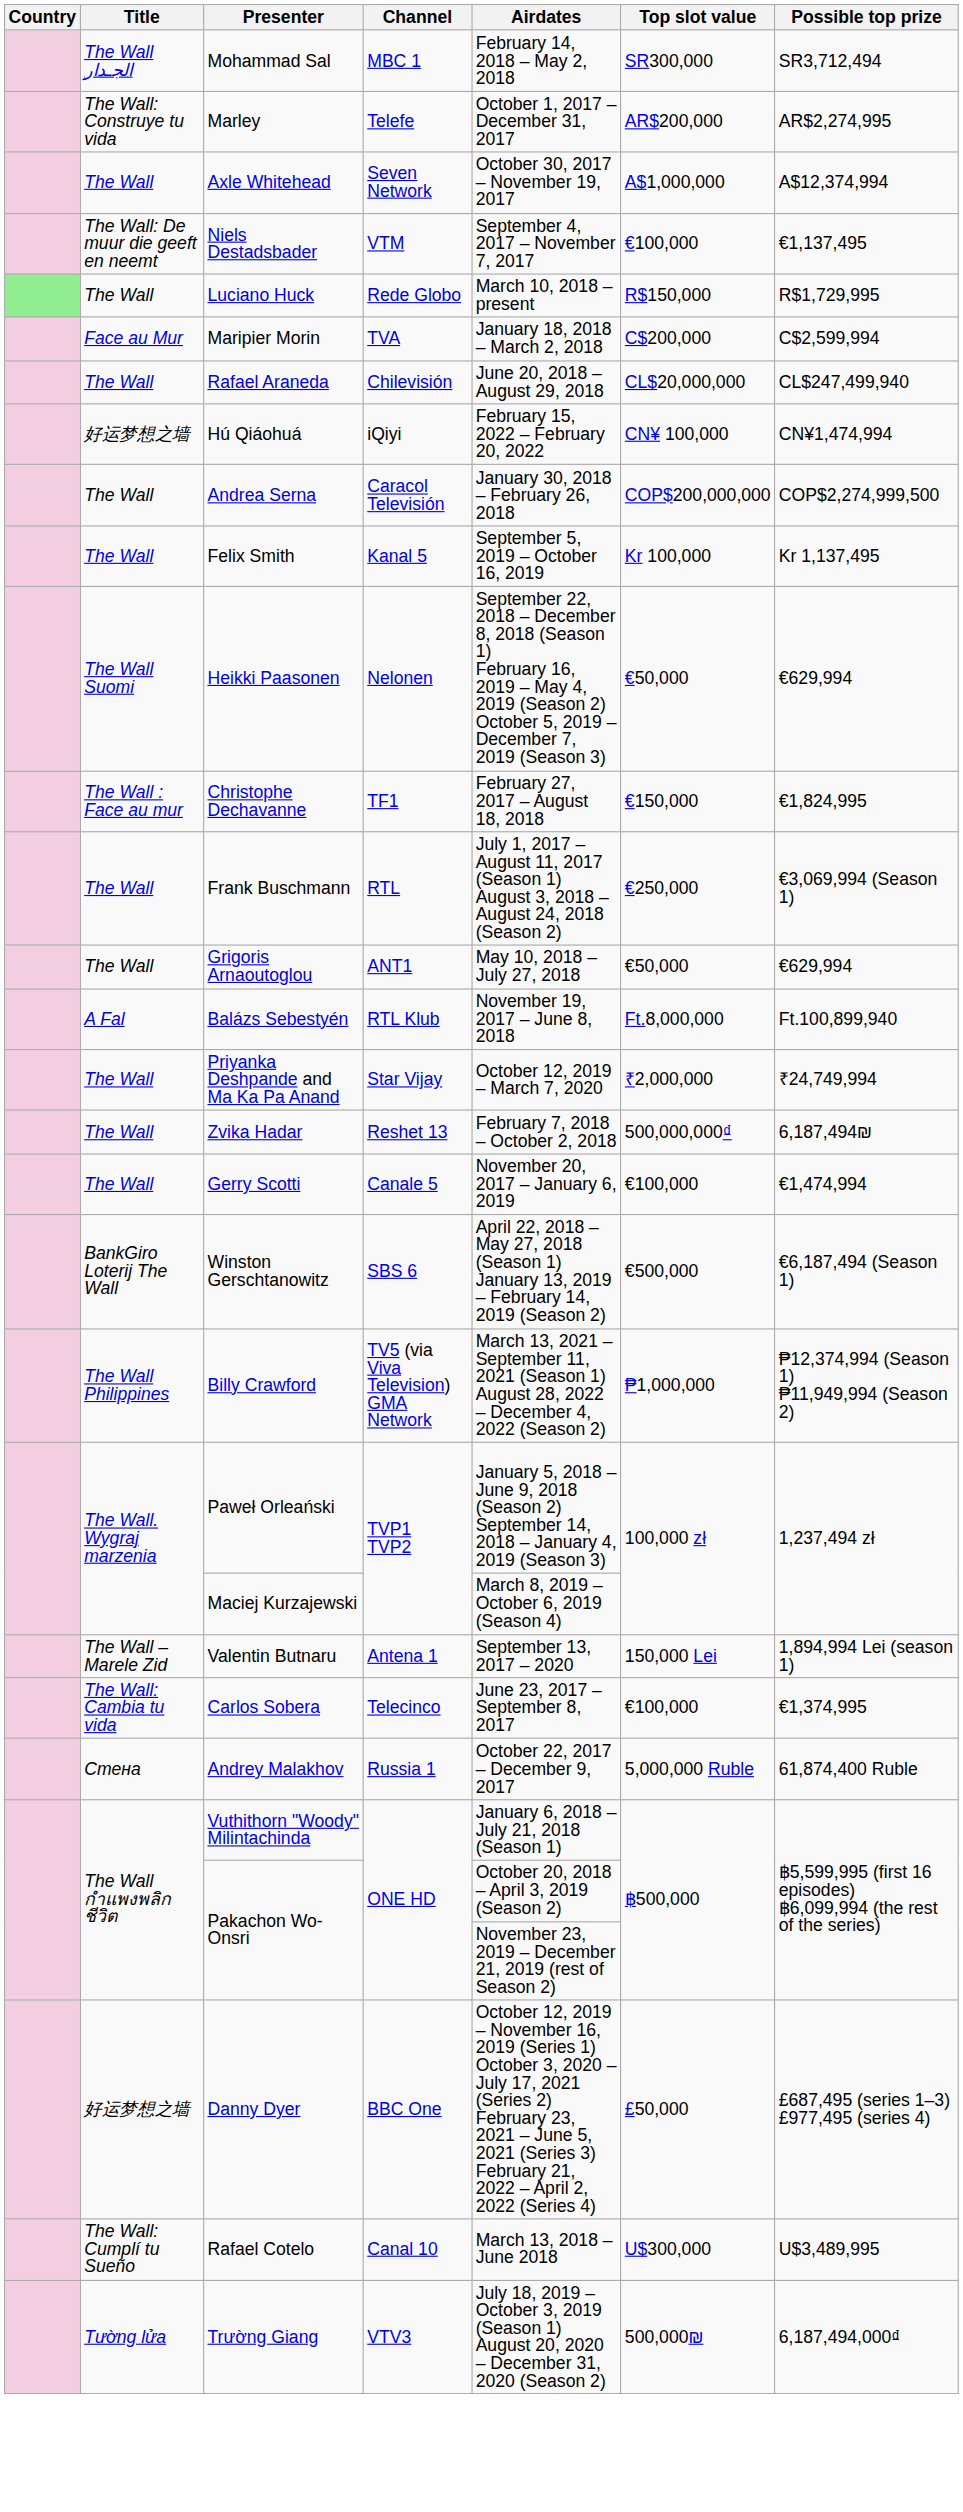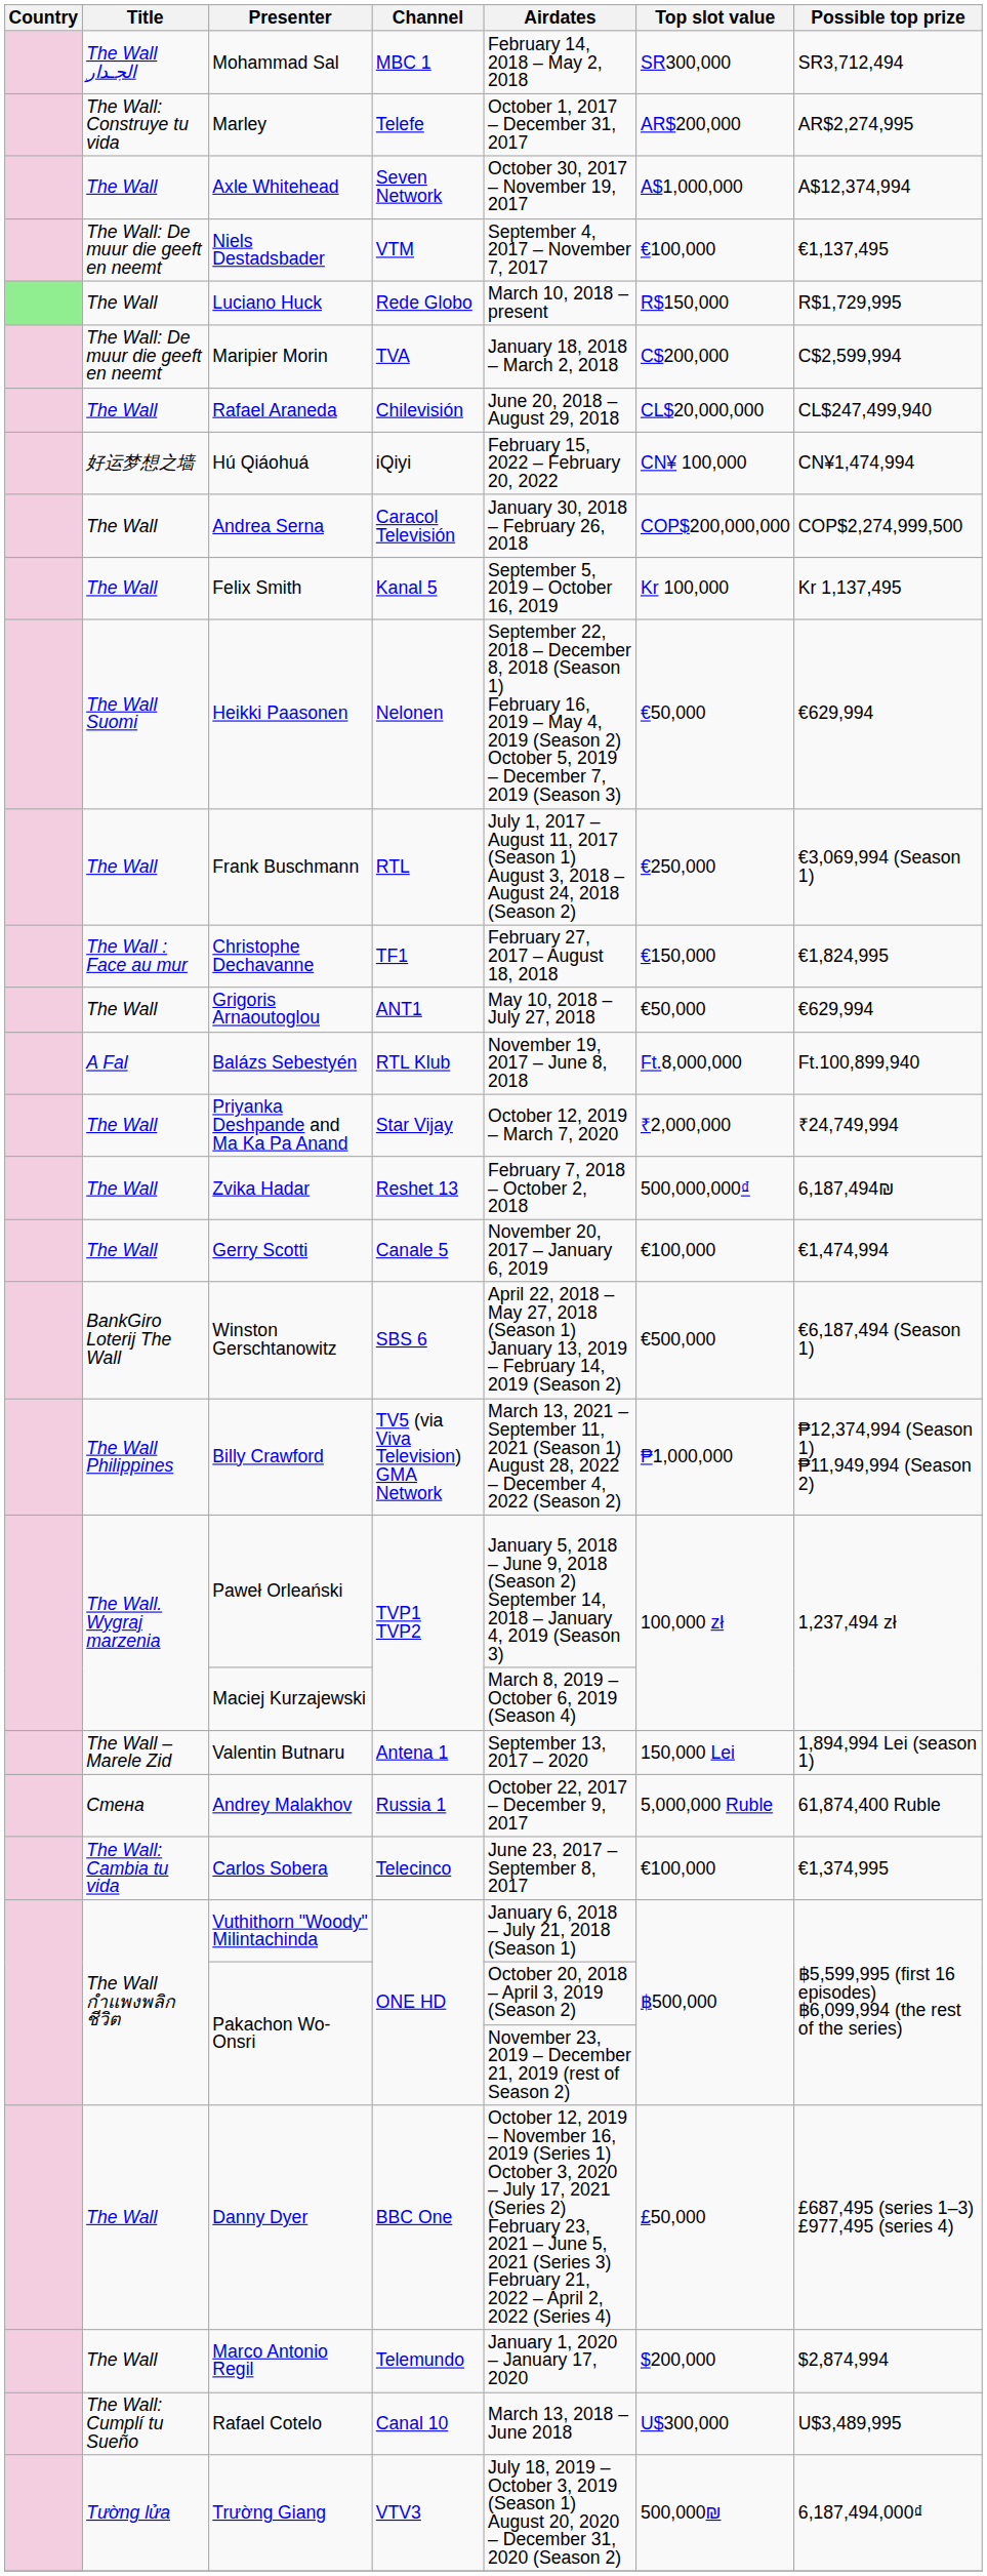 <table class="wikitable" style="text-align:left; line-height:16px;">
 <tr>
 <th scope="col">Country</th>
 <th scope="col">Title</th>
 <th scope="col">Presenter</th>
 <th scope="col">Channel</th>
 <th scope="col">Airdates</th>
 <th scope="col">Top slot value</th>
 <th scope="col">Possible top prize</th>
 </tr>
 <tr>
 <td style="background-color: #F2CEE0; white-space: nowrap"></td>
 <td><em><a href='#'>The Wall الجـدار</a></em></td>
 <td>Mohammad Sal</td>
 <td><a href='#'>MBC 1</a></td>
 <td>February 14, 2018 – May 2, 2018</td>
 <td><a href='#'>SR</a>300,000</td>
 <td>SR3,712,494</td>
 </tr>
 <tr>
 <td style="background-color: #F2CEE0; white-space: nowrap"></td>
 <td><em>The Wall: Construye tu vida</em></td>
 <td>Marley</td>
 <td><a href='#'>Telefe</a></td>
 <td>October 1, 2017 – December 31, 2017</td>
 <td><a href='#'>AR$</a>200,000</td>
 <td>AR$2,274,995</td>
 </tr>
 <tr>
 <td style="background-color: #F2CEE0; white-space: nowrap"></td>
 <td><em><a href='#'>The Wall</a></em></td>
 <td><a href='#'>Axle Whitehead</a></td>
 <td><a href='#'>Seven Network</a></td>
 <td>October 30, 2017 – November 19, 2017</td>
 <td><a href='#'>A$</a>1,000,000</td>
 <td>A$12,374,994</td>
 </tr>
 <tr>
 <td style="background-color: #F2CEE0; white-space: nowrap"><br></td>
 <td><em>The Wall: De muur die geeft en neemt</em></td>
 <td><a href='#'>Niels Destadsbader</a></td>
 <td><a href='#'>VTM</a></td>
 <td>September 4, 2017 – November 7, 2017</td>
 <td><a href='#'>€</a>100,000</td>
 <td>€1,137,495</td>
 </tr>
 <tr>
 <td style="background-color:lightgreen; white-space: nowrap"></td>
 <td><em>The Wall</em><br></td>
 <td><a href='#'>Luciano Huck</a></td>
 <td><a href='#'>Rede Globo</a></td>
 <td>March 10, 2018 – present</td>
 <td><a href='#'>R$</a>150,000</td>
 <td>R$1,729,995</td>
 </tr>
 <tr>
 <td style="background-color: #F2CEE0; white-space: nowrap"><br></td>
-<td><em><a href='#'>Face au Mur</a></em></td>
+<td><em>The Wall: De muur die geeft en neemt</em></td>
 <td>Maripier Morin</td>
 <td><a href='#'>TVA</a></td>
 <td>January 18, 2018 – March 2, 2018</td>
 <td><a href='#'>C$</a>200,000</td>
 <td>C$2,599,994</td>
 </tr>
 <tr>
 <td style="background-color: #F2CEE0; white-space: nowrap"></td>
 <td><em><a href='#'>The Wall</a></em></td>
 <td><a href='#'>Rafael Araneda</a></td>
 <td><a href='#'>Chilevisión</a></td>
 <td>June 20, 2018 – August 29, 2018</td>
 <td><a href='#'>CL$</a>20,000,000</td>
 <td>CL$247,499,940</td>
 </tr>
 <tr>
 <td style="background-color: #F2CEE0; white-space: nowrap"></td>
 <td><em>好运梦想之墙</em></td>
 <td>Hú Qiáohuá</td>
 <td>iQiyi</td>
 <td>February 15, 2022 – February 20, 2022</td>
 <td><a href='#'>CN¥</a> 100,000</td>
 <td>CN¥1,474,994</td>
 </tr>
 <tr>
 <td style="background-color: #F2CEE0; white-space: nowrap"></td>
 <td><em>The Wall</em></td>
 <td><a href='#'>Andrea Serna</a></td>
 <td><a href='#'>Caracol Televisión</a></td>
 <td>January 30, 2018 – February 26, 2018</td>
 <td><a href='#'>COP$</a>200,000,000</td>
 <td>COP$2,274,999,500</td>
 </tr>
 <tr>
 <td style="background-color: #F2CEE0; white-space: nowrap"></td>
 <td><em><a href='#'>The Wall</a></em></td>
 <td>Felix Smith</td>
 <td><a href='#'>Kanal 5</a></td>
 <td>September 5, 2019 – October 16, 2019</td>
 <td><a href='#'>Kr</a> 100,000</td>
 <td>Kr 1,137,495</td>
 </tr>
 <tr>
 <td style="background-color: #F2CEE0; white-space: nowrap"></td>
 <td><em><a href='#'>The Wall Suomi</a></em></td>
 <td><a href='#'>Heikki Paasonen</a></td>
 <td><a href='#'>Nelonen</a></td>
 <td>September 22, 2018 – December 8, 2018 (Season 1)<br>February 16, 2019 – May 4, 2019 (Season 2)<br>October 5, 2019 – December 7, 2019 (Season 3)</td>
 <td><a href='#'>€</a>50,000</td>
 <td>€629,994</td>
 </tr>
 <tr>
 <td style="background-color: #F2CEE0; white-space: nowrap"></td>
+<td><em><a href='#'>The Wall</a></em></td>
+<td>Frank Buschmann</td>
+<td><a href='#'>RTL</a></td>
+<td>July 1, 2017 – August 11, 2017 (Season 1)<br>August 3, 2018 – August 24, 2018 (Season 2)</td>
+<td><a href='#'>€</a>250,000</td>
+<td>€3,069,994 (Season 1)</td>
+</tr>
+<tr>
+<td style="background-color: #F2CEE0; white-space: nowrap"></td>
 <td><em><a href='#'>The Wall : Face au mur</a></em></td>
 <td><a href='#'>Christophe Dechavanne</a></td>
 <td><a href='#'>TF1</a></td>
 <td>February 27, 2017 – August 18, 2018</td>
 <td><a href='#'>€</a>150,000</td>
 <td>€1,824,995</td>
-</tr>
-<tr>
-<td style="background-color: #F2CEE0; white-space: nowrap"></td>
-<td><em><a href='#'>The Wall</a></em></td>
-<td>Frank Buschmann</td>
-<td><a href='#'>RTL</a></td>
-<td>July 1, 2017 – August 11, 2017 (Season 1)<br>August 3, 2018 – August 24, 2018 (Season 2)</td>
-<td><a href='#'>€</a>250,000</td>
-<td>€3,069,994 (Season 1)</td>
 </tr>
 <tr>
 <td style="background-color: #F2CEE0; white-space: nowrap"><br></td>
 <td><em>The Wall</em></td>
 <td><a href='#'>Grigoris Arnaoutoglou</a></td>
 <td><a href='#'>ANT1</a></td>
 <td>May 10, 2018 – July 27, 2018</td>
 <td>€50,000</td>
 <td>€629,994</td>
 </tr>
 <tr>
 <td style="background-color: #F2CEE0; white-space: nowrap"></td>
 <td><em><a href='#'>A Fal</a></em></td>
 <td><a href='#'>Balázs Sebestyén</a></td>
 <td><a href='#'>RTL Klub</a></td>
 <td>November 19, 2017 – June 8, 2018</td>
 <td><a href='#'>Ft.</a>8,000,000</td>
 <td>Ft.100,899,940</td>
 </tr>
 <tr>
 <td style="background-color: #F2CEE0; white-space: nowrap"><br></td>
 <td><em><a href='#'>The Wall</a></em></td>
 <td><a href='#'>Priyanka Deshpande</a> and <a href='#'>Ma Ka Pa Anand</a></td>
 <td><a href='#'>Star Vijay</a></td>
 <td>October 12, 2019 – March 7, 2020</td>
 <td><a href='#'>₹</a>2,000,000</td>
 <td>₹24,749,994</td>
 </tr>
 <tr>
 <td style="background-color: #F2CEE0; white-space: nowrap"></td>
 <td><em><a href='#'>The Wall</a></em></td>
 <td><a href='#'>Zvika Hadar</a></td>
 <td><a href='#'>Reshet 13</a></td>
 <td>February 7, 2018 – October 2, 2018</td>
 <td>500,000,000<a href='#'>₫</a></td>
 <td>6,187,494₪</td>
 </tr>
 <tr>
 <td style="background-color: #F2CEE0; white-space: nowrap"></td>
 <td><em><a href='#'>The Wall</a></em></td>
 <td><a href='#'>Gerry Scotti</a></td>
 <td><a href='#'>Canale 5</a></td>
 <td>November 20, 2017 – January 6, 2019</td>
 <td>€100,000</td>
 <td>€1,474,994</td>
 </tr>
 <tr>
 <td style="background-color: #F2CEE0; white-space: nowrap"></td>
 <td><em>BankGiro Loterij The Wall</em></td>
 <td>Winston Gerschtanowitz</td>
 <td><a href='#'>SBS 6</a></td>
 <td>April 22, 2018 – May 27, 2018 (Season 1)<br>January 13, 2019 – February 14, 2019 (Season 2)</td>
 <td>€500,000</td>
 <td>€6,187,494 (Season 1)</td>
 </tr>
 <tr>
 <td style="background-color: #F2CEE0; white-space: nowrap"></td>
 <td><em><a href='#'>The Wall Philippines</a></em></td>
 <td><a href='#'>Billy Crawford</a></td>
 <td><a href='#'>TV5</a> (via <a href='#'>Viva Television</a>) <br><a href='#'>GMA Network</a> </td>
 <td>March 13, 2021 – September 11, 2021 (Season 1) <br>August 28, 2022 – December 4, 2022 (Season 2)</td>
 <td><a href='#'>₱</a>1,000,000</td>
 <td>₱12,374,994 (Season 1)<br>₱11,949,994 (Season 2)</td>
 </tr>
 <tr>
 <td rowspan="2" style="background-color: #F2CEE0; white-space: nowrap"></td>
 <td rowspan="2"><em><a href='#'>The Wall. Wygraj marzenia</a></em></td>
 <td>Paweł Orleański</td>
 <td rowspan="2"><a href='#'>TVP1</a> <br><a href='#'>TVP2</a> <br></td>
 <td><br>January 5, 2018 – June 9, 2018 (Season 2)<br>September 14, 2018 – January 4, 2019 (Season 3)</td>
 <td rowspan="2">100,000 <a href='#'>zł</a></td>
 <td rowspan="2">1,237,494 zł</td>
 </tr>
 <tr>
 <td>Maciej Kurzajewski</td>
 <td>March 8, 2019 – October 6, 2019 (Season 4)</td>
 </tr>
 <tr>
 <td style="background-color: #F2CEE0; white-space: nowrap"></td>
 <td><em>The Wall – Marele Zid</em></td>
 <td>Valentin Butnaru</td>
 <td><a href='#'>Antena 1</a></td>
 <td>September 13, 2017 – 2020</td>
 <td>150,000 <a href='#'>Lei</a></td>
 <td>1,894,994 Lei (season 1)</td>
 </tr>
 <tr>
 <td style="background-color: #F2CEE0; white-space: nowrap"></td>
+<td><em>Стена</em></td>
+<td><a href='#'>Andrey Malakhov</a></td>
+<td><a href='#'>Russia 1</a></td>
+<td>October 22, 2017 – December 9, 2017</td>
+<td>5,000,000 <a href='#'>Ruble</a></td>
+<td>61,874,400 Ruble</td>
+</tr>
+<tr>
+<td style="background-color: #F2CEE0; white-space: nowrap"></td>
 <td><em><a href='#'>The Wall: Cambia tu vida</a></em></td>
 <td><a href='#'>Carlos Sobera</a></td>
 <td><a href='#'>Telecinco</a></td>
 <td>June 23, 2017 – September 8, 2017</td>
 <td>€100,000</td>
 <td>€1,374,995</td>
-</tr>
-<tr>
-<td style="background-color: #F2CEE0; white-space: nowrap"></td>
-<td><em>Стена</em></td>
-<td><a href='#'>Andrey Malakhov</a></td>
-<td><a href='#'>Russia 1</a></td>
-<td>October 22, 2017 – December 9, 2017</td>
-<td>5,000,000 <a href='#'>Ruble</a></td>
-<td>61,874,400 Ruble</td>
 </tr>
 <tr>
 <td rowspan="3" style="background-color: #F2CEE0; white-space: nowrap"></td>
 <td rowspan="3"><em>The Wall กำแพงพลิกชีวิต</em></td>
 <td><a href='#'>Vuthithorn "Woody" Milintachinda</a></td>
 <td rowspan="3"><a href='#'>ONE HD</a></td>
 <td>January 6, 2018 – July 21, 2018 (Season 1)</td>
 <td rowspan="3"><a href='#'>฿</a>500,000</td>
 <td rowspan="3">฿5,599,995 (first 16 episodes)<br>฿6,099,994 (the rest of the series)</td>
 </tr>
 <tr>
 <td rowspan="2">Pakachon Wo-Onsri</td>
 <td>October 20, 2018 – April 3, 2019 (Season 2)</td>
 </tr>
 <tr>
 <td>November 23, 2019 – December 21, 2019 (rest of Season 2)</td>
 </tr>
 <tr>
 <td style="background-color: #F2CEE0; white-space: nowrap"></td>
-<td><em>好运梦想之墙</em></td>
+<td><em><a href='#'>The Wall</a></em></td>
 <td><a href='#'>Danny Dyer</a></td>
 <td><a href='#'>BBC One</a></td>
 <td>October 12, 2019 – November 16, 2019 (Series 1)<br>October 3, 2020 – July 17, 2021 (Series 2)<br>February 23, 2021 – June 5, 2021 (Series 3)<br>February 21, 2022 – April 2, 2022 (Series 4)</td>
 <td><a href='#'>£</a>50,000</td>
 <td>£687,495 (series 1–3)<br>£977,495 (series 4)</td>
+</tr>
+<tr>
+<td style="background-color: #F2CEE0; white-space: nowrap"><br></td>
+<td><em>The Wall</em></td>
+<td><a href='#'>Marco Antonio Regil</a></td>
+<td><a href='#'>Telemundo</a></td>
+<td>January 1, 2020 – January 17, 2020</td>
+<td><a href='#'>$</a>200,000</td>
+<td>$2,874,994</td>
 </tr>
 <tr>
 <td style="background-color: #F2CEE0; white-space: nowrap"></td>
 <td><em>The Wall: Cumplí tu Sueño</em></td>
 <td>Rafael Cotelo</td>
 <td><a href='#'>Canal 10</a></td>
 <td>March 13, 2018 – June 2018</td>
 <td><a href='#'>U$</a>300,000</td>
 <td>U$3,489,995</td>
 </tr>
 <tr>
 <td style="background-color:#F2CEE0; white-space: nowrap"></td>
 <td><em><a href='#'>Tường lửa</a></em></td>
 <td><a href='#'>Trường Giang</a></td>
 <td><a href='#'>VTV3</a></td>
 <td>July 18, 2019 – October 3, 2019 (Season 1) <br>August 20, 2020 – December 31, 2020 (Season 2)</td>
 <td>500,000<a href='#'>₪</a></td>
 <td>6,187,494,000₫</td>
 </tr>
 <tr>
 </tr>
 </table>
